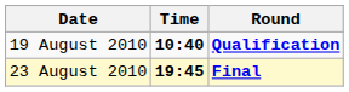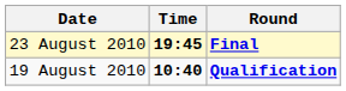 <table class="wikitable">
 <tr>
 <th>Date</th>
 <th>Time</th>
 <th>Round</th>
 </tr>
+<tr style=background:lemonchiffon>
+<td>23 August 2010</td>
+<td><strong>19:45</strong></td>
+<td><strong><a href='#'>Final</a></strong></td>
+</tr>
 <tr>
 <td>19 August 2010</td>
 <td><strong>10:40</strong></td>
 <td><strong><a href='#'>Qualification</a></strong></td>
 </tr>
-<tr style=background:lemonchiffon>
-<td>23 August 2010</td>
-<td><strong>19:45</strong></td>
-<td><strong><a href='#'>Final</a></strong></td>
-</tr>
 </table>
